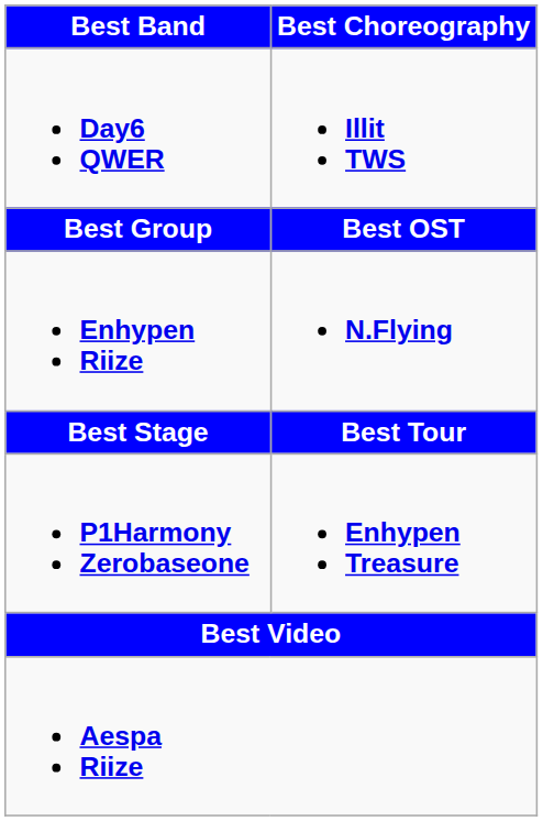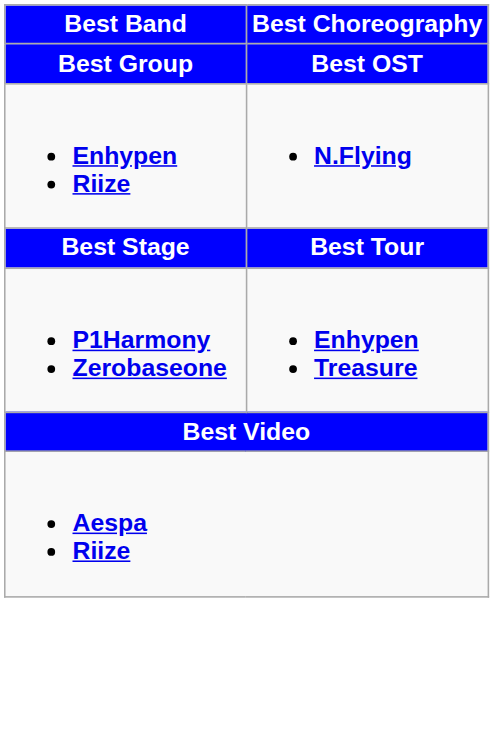 <table class="wikitable">
 <tr>
 <th scope="col" style="background:blue; color:white; width:50%">Best Band</th>
 <th scope="col" style="background:blue; color:white; width:50%">Best Choreography</th>
-</tr>
-<tr>
-<td style="vertical-align:top"><br><ul><li><strong><a href='#'>Day6</a></strong></li><li><strong><a href='#'>QWER</a></strong></li></ul></td>
-<td style="vertical-align:top"><br><ul><li><strong><a href='#'>Illit</a></strong></li><li><strong><a href='#'>TWS</a></strong></li></ul></td>
 </tr>
 <tr>
 <th scope="col" style="background:blue; color:white; width:50%">Best Group</th>
 <th scope="col" style="background:blue; color:white; width:50%">Best OST</th>
 </tr>
 <tr>
 <td style="vertical-align:top"><br><ul><li><strong><a href='#'>Enhypen</a></strong></li><li><strong><a href='#'>Riize</a></strong></li></ul></td>
 <td style="vertical-align:top"><br><ul><li><strong><a href='#'>N.Flying</a></strong></li></ul></td>
 </tr>
 <tr>
 <th scope="col" style="background:blue; color:white; width:50%">Best Stage</th>
 <th scope="col" style="background:blue; color:white; width:50%">Best Tour</th>
 </tr>
 <tr>
 <td style="vertical-align:top"><br><ul><li><strong><a href='#'>P1Harmony</a></strong></li><li><strong><a href='#'>Zerobaseone</a></strong></li></ul></td>
 <td style="vertical-align:top"><br><ul><li><strong><a href='#'>Enhypen</a></strong></li><li><strong><a href='#'>Treasure</a></strong></li></ul></td>
 </tr>
 <tr>
 <th colspan="2" scope="col" style="background:blue; color:white; width:100%">Best Video</th>
 </tr>
 <tr>
 <td colspan="2" style="vertical-align:top"><br><ul><li><strong><a href='#'>Aespa</a></strong></li><li><strong><a href='#'>Riize</a></strong></li></ul></td>
 </tr>
 </table>
